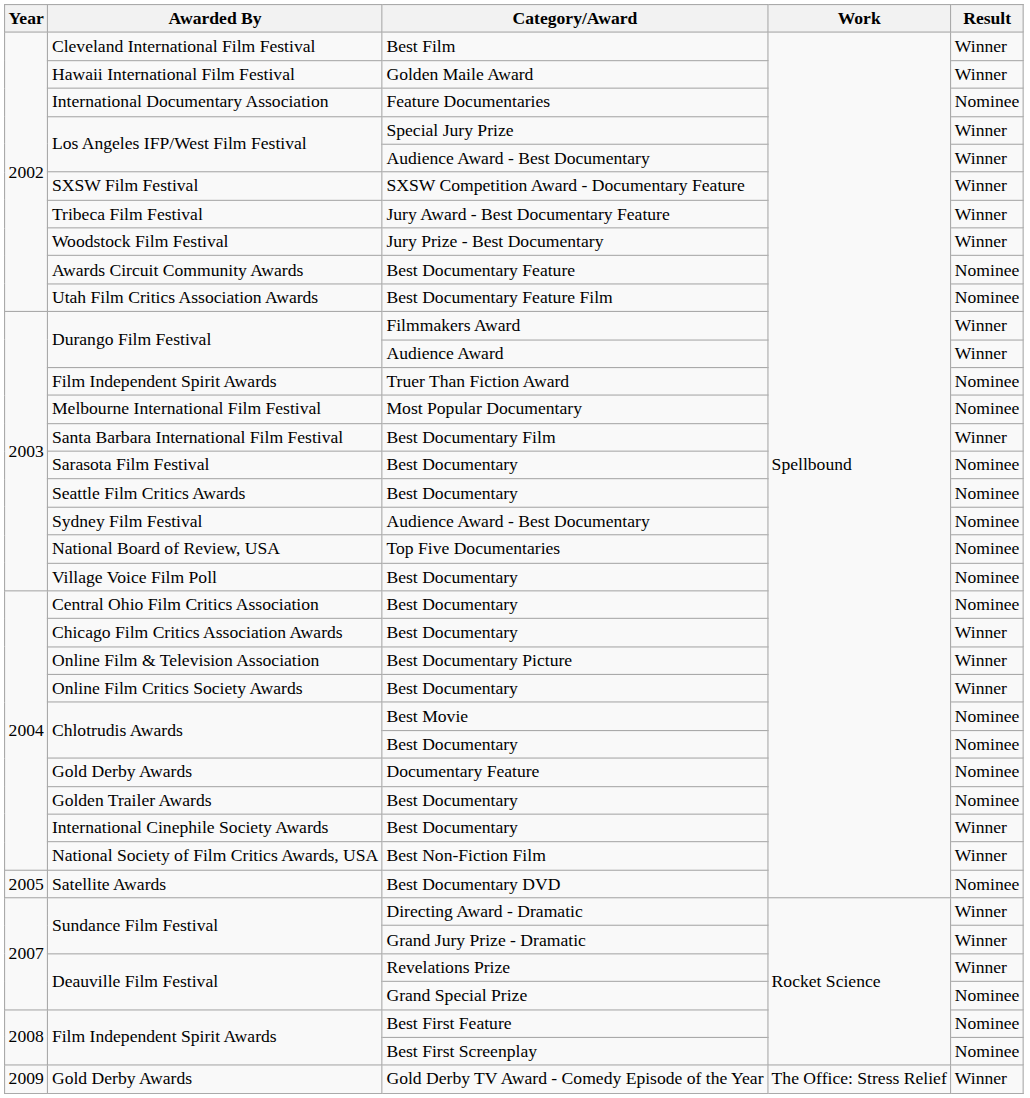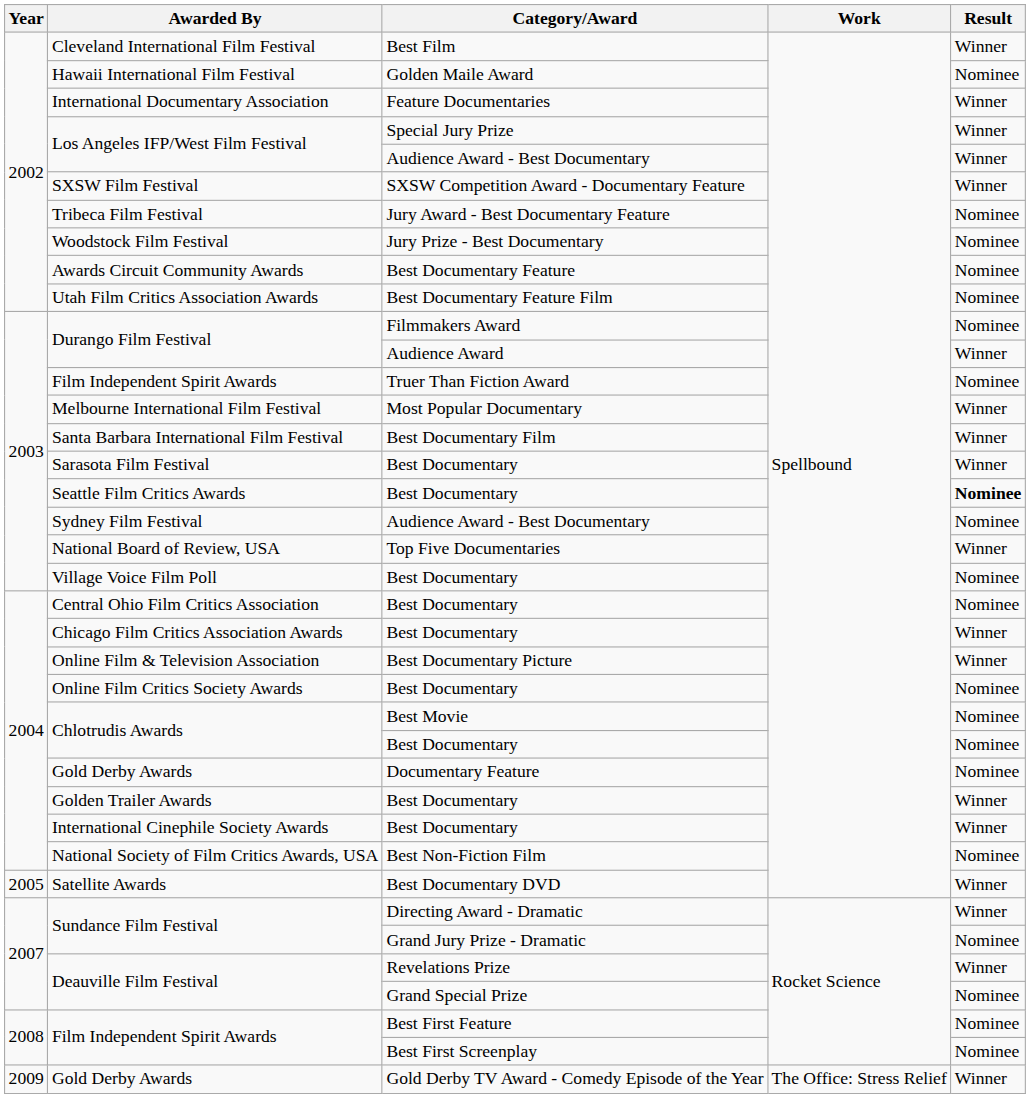 <table class="wikitable">
 <tr>
 <th>Year</th>
 <th><strong>Awarded By</strong></th>
 <th><strong>Category/Award</strong></th>
 <th><strong>Work</strong></th>
 <th>Result</th>
 </tr>
 <tr>
 <td rowspan=10>2002</td>
 <td>Cleveland International Film Festival</td>
 <td>Best Film</td>
 <td rowspan=31>Spellbound</td>
 <td>Winner</td>
 </tr>
 <tr>
 <td>Hawaii International Film Festival</td>
 <td>Golden Maile Award</td>
-<td>Winner</td>
+<td>Nominee</td>
 </tr>
 <tr>
 <td>International Documentary Association</td>
 <td>Feature Documentaries</td>
-<td>Nominee</td>
+<td>Winner</td>
 </tr>
 <tr>
 <td rowspan=2>Los Angeles IFP/West Film Festival</td>
 <td>Special Jury Prize</td>
 <td>Winner</td>
 </tr>
 <tr>
 <td>Audience Award - Best Documentary</td>
 <td>Winner</td>
 </tr>
 <tr>
 <td>SXSW Film Festival</td>
 <td>SXSW Competition Award - Documentary Feature</td>
 <td>Winner</td>
 </tr>
 <tr>
 <td>Tribeca Film Festival</td>
 <td>Jury Award - Best Documentary Feature</td>
-<td>Winner</td>
+<td>Nominee</td>
 </tr>
 <tr>
 <td>Woodstock Film Festival</td>
 <td>Jury Prize - Best Documentary</td>
-<td>Winner</td>
+<td>Nominee</td>
 </tr>
 <tr>
 <td>Awards Circuit Community Awards</td>
 <td>Best Documentary Feature</td>
 <td>Nominee</td>
 </tr>
 <tr>
 <td>Utah Film Critics Association Awards</td>
 <td>Best Documentary Feature Film</td>
 <td>Nominee</td>
 </tr>
 <tr>
 <td rowspan=10>2003</td>
 <td rowspan=2>Durango Film Festival</td>
 <td>Filmmakers Award</td>
-<td>Winner</td>
+<td>Nominee</td>
 </tr>
 <tr>
 <td>Audience Award</td>
 <td>Winner</td>
 </tr>
 <tr>
 <td>Film Independent Spirit Awards</td>
 <td>Truer Than Fiction Award</td>
 <td>Nominee</td>
 </tr>
 <tr>
 <td>Melbourne International Film Festival</td>
 <td>Most Popular Documentary</td>
-<td>Nominee</td>
+<td>Winner</td>
 </tr>
 <tr>
 <td>Santa Barbara International Film Festival</td>
 <td>Best Documentary Film</td>
 <td>Winner</td>
 </tr>
 <tr>
 <td>Sarasota Film Festival</td>
 <td>Best Documentary</td>
-<td>Nominee</td>
+<td>Winner</td>
 </tr>
 <tr>
 <td>Seattle Film Critics Awards</td>
 <td>Best Documentary</td>
-<td>Nominee</td>
+<td><strong>Nominee</strong></td>
 </tr>
 <tr>
 <td>Sydney Film Festival</td>
 <td>Audience Award - Best Documentary</td>
 <td>Nominee</td>
 </tr>
 <tr>
 <td>National Board of Review, USA</td>
 <td>Top Five Documentaries</td>
-<td>Nominee</td>
+<td>Winner</td>
 </tr>
 <tr>
 <td>Village Voice Film Poll</td>
 <td>Best Documentary</td>
 <td>Nominee</td>
 </tr>
 <tr>
 <td rowspan=10>2004</td>
 <td>Central Ohio Film Critics Association</td>
 <td>Best Documentary</td>
 <td>Nominee</td>
 </tr>
 <tr>
 <td>Chicago Film Critics Association Awards</td>
 <td>Best Documentary</td>
 <td>Winner</td>
 </tr>
 <tr>
 <td>Online Film & Television Association</td>
 <td>Best Documentary Picture</td>
 <td>Winner</td>
 </tr>
 <tr>
 <td>Online Film Critics Society Awards</td>
 <td>Best Documentary</td>
-<td>Winner</td>
+<td>Nominee</td>
 </tr>
 <tr>
 <td rowspan=2>Chlotrudis Awards</td>
 <td>Best Movie</td>
 <td>Nominee</td>
 </tr>
 <tr>
 <td>Best Documentary</td>
 <td>Nominee</td>
 </tr>
 <tr>
 <td>Gold Derby Awards</td>
 <td>Documentary Feature</td>
 <td>Nominee</td>
 </tr>
 <tr>
 <td>Golden Trailer Awards</td>
 <td>Best Documentary</td>
-<td>Nominee</td>
+<td>Winner</td>
 </tr>
 <tr>
 <td>International Cinephile Society Awards</td>
 <td>Best Documentary</td>
 <td>Winner</td>
 </tr>
 <tr>
 <td>National Society of Film Critics Awards, USA</td>
 <td>Best Non-Fiction Film</td>
-<td>Winner</td>
+<td>Nominee</td>
 </tr>
 <tr>
 <td>2005</td>
 <td>Satellite Awards</td>
 <td>Best Documentary DVD</td>
-<td>Nominee</td>
+<td>Winner</td>
 </tr>
 <tr>
 <td rowspan=4>2007</td>
 <td rowspan=2>Sundance Film Festival</td>
 <td>Directing Award - Dramatic</td>
 <td rowspan=6>Rocket Science</td>
 <td>Winner</td>
 </tr>
 <tr>
 <td>Grand Jury Prize - Dramatic</td>
-<td>Winner</td>
+<td>Nominee</td>
 </tr>
 <tr>
 <td rowspan=2>Deauville Film Festival</td>
 <td>Revelations Prize</td>
 <td>Winner</td>
 </tr>
 <tr>
 <td>Grand Special Prize</td>
 <td>Nominee</td>
 </tr>
 <tr>
 <td rowspan=2>2008</td>
 <td rowspan=2>Film Independent Spirit Awards</td>
 <td>Best First Feature</td>
 <td>Nominee</td>
 </tr>
 <tr>
 <td>Best First Screenplay</td>
 <td>Nominee</td>
 </tr>
 <tr>
 <td>2009</td>
 <td>Gold Derby Awards</td>
 <td>Gold Derby TV Award - Comedy Episode of the Year</td>
 <td>The Office: Stress Relief</td>
 <td>Winner</td>
 </tr>
 </table>
